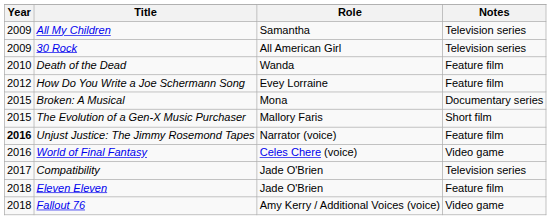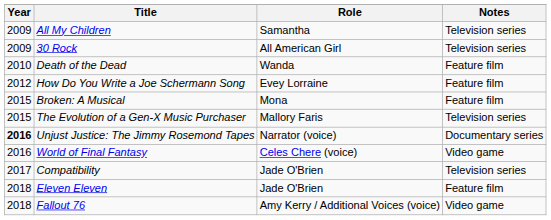 <table class="wikitable">
 <tr>
 </tr>
 <tr>
 <th>Year</th>
 <th>Title</th>
 <th>Role</th>
 <th>Notes</th>
 </tr>
 <tr>
 <td>2009</td>
 <td><em><a href='#'>All My Children</a></em></td>
 <td>Samantha</td>
 <td>Television series</td>
 </tr>
 <tr>
 <td>2009</td>
 <td><em><a href='#'>30 Rock</a></em></td>
 <td>All American Girl</td>
 <td>Television series</td>
 </tr>
 <tr>
 <td>2010</td>
 <td><em>Death of the Dead</em></td>
 <td>Wanda</td>
 <td>Feature film</td>
 </tr>
 <tr>
 <td>2012</td>
 <td><em>How Do You Write a Joe Schermann Song</em></td>
 <td>Evey Lorraine</td>
 <td>Feature film</td>
 </tr>
 <tr>
 <td>2015</td>
 <td><em>Broken: A Musical</em></td>
 <td>Mona</td>
-<td>Documentary series</td>
+<td>Feature film</td>
 </tr>
 <tr>
 <td>2015</td>
 <td><em>The Evolution of a Gen-X Music Purchaser</em></td>
 <td>Mallory Faris</td>
-<td>Short film</td>
+<td>Television series</td>
 </tr>
 <tr>
 <td><strong>2016</strong></td>
 <td><em>Unjust Justice: The Jimmy Rosemond Tapes</em></td>
 <td>Narrator (voice)</td>
-<td>Feature film</td>
+<td>Documentary series</td>
 </tr>
 <tr>
 <td>2016</td>
 <td><em><a href='#'>World of Final Fantasy</a></em></td>
 <td><a href='#'>Celes Chere</a> (voice)</td>
 <td>Video game</td>
 </tr>
 <tr>
 <td>2017</td>
 <td><em>Compatibility</em></td>
 <td>Jade O'Brien</td>
 <td>Television series</td>
 </tr>
 <tr>
 <td>2018</td>
 <td><em><a href='#'>Eleven Eleven</a></em></td>
 <td>Jade O'Brien</td>
 <td>Feature film</td>
 </tr>
 <tr>
 <td>2018</td>
 <td><em><a href='#'>Fallout 76</a></em></td>
 <td>Amy Kerry / Additional Voices (voice)</td>
 <td>Video game</td>
 </tr>
 </table>
